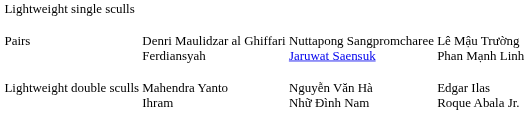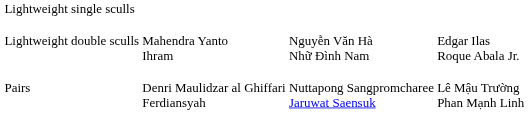 <table>
 <tr>
 <td>Lightweight single sculls</td>
 <td></td>
 <td></td>
 <td></td>
 </tr>
 <tr>
+<td>Lightweight double sculls</td>
+<td><br>Mahendra Yanto<br>Ihram</td>
+<td><br>Nguyễn Văn Hà<br>Nhữ Đình Nam</td>
+<td><br>Edgar Ilas<br>Roque Abala Jr.</td>
+</tr>
+<tr>
 <td>Pairs</td>
 <td nowrap=true><br>Denri Maulidzar al Ghiffari<br>Ferdiansyah</td>
 <td nowrap=true><br>Nuttapong Sangpromcharee<br><a href='#'>Jaruwat Saensuk</a></td>
 <td nowrap=true><br>Lê Mậu Trường<br>Phan Mạnh Linh</td>
 </tr>
-<tr>
-<td>Lightweight double sculls</td>
-<td><br>Mahendra Yanto<br>Ihram</td>
-<td><br>Nguyễn Văn Hà<br>Nhữ Đình Nam</td>
-<td><br>Edgar Ilas<br>Roque Abala Jr.</td>
-</tr>
 </table>
